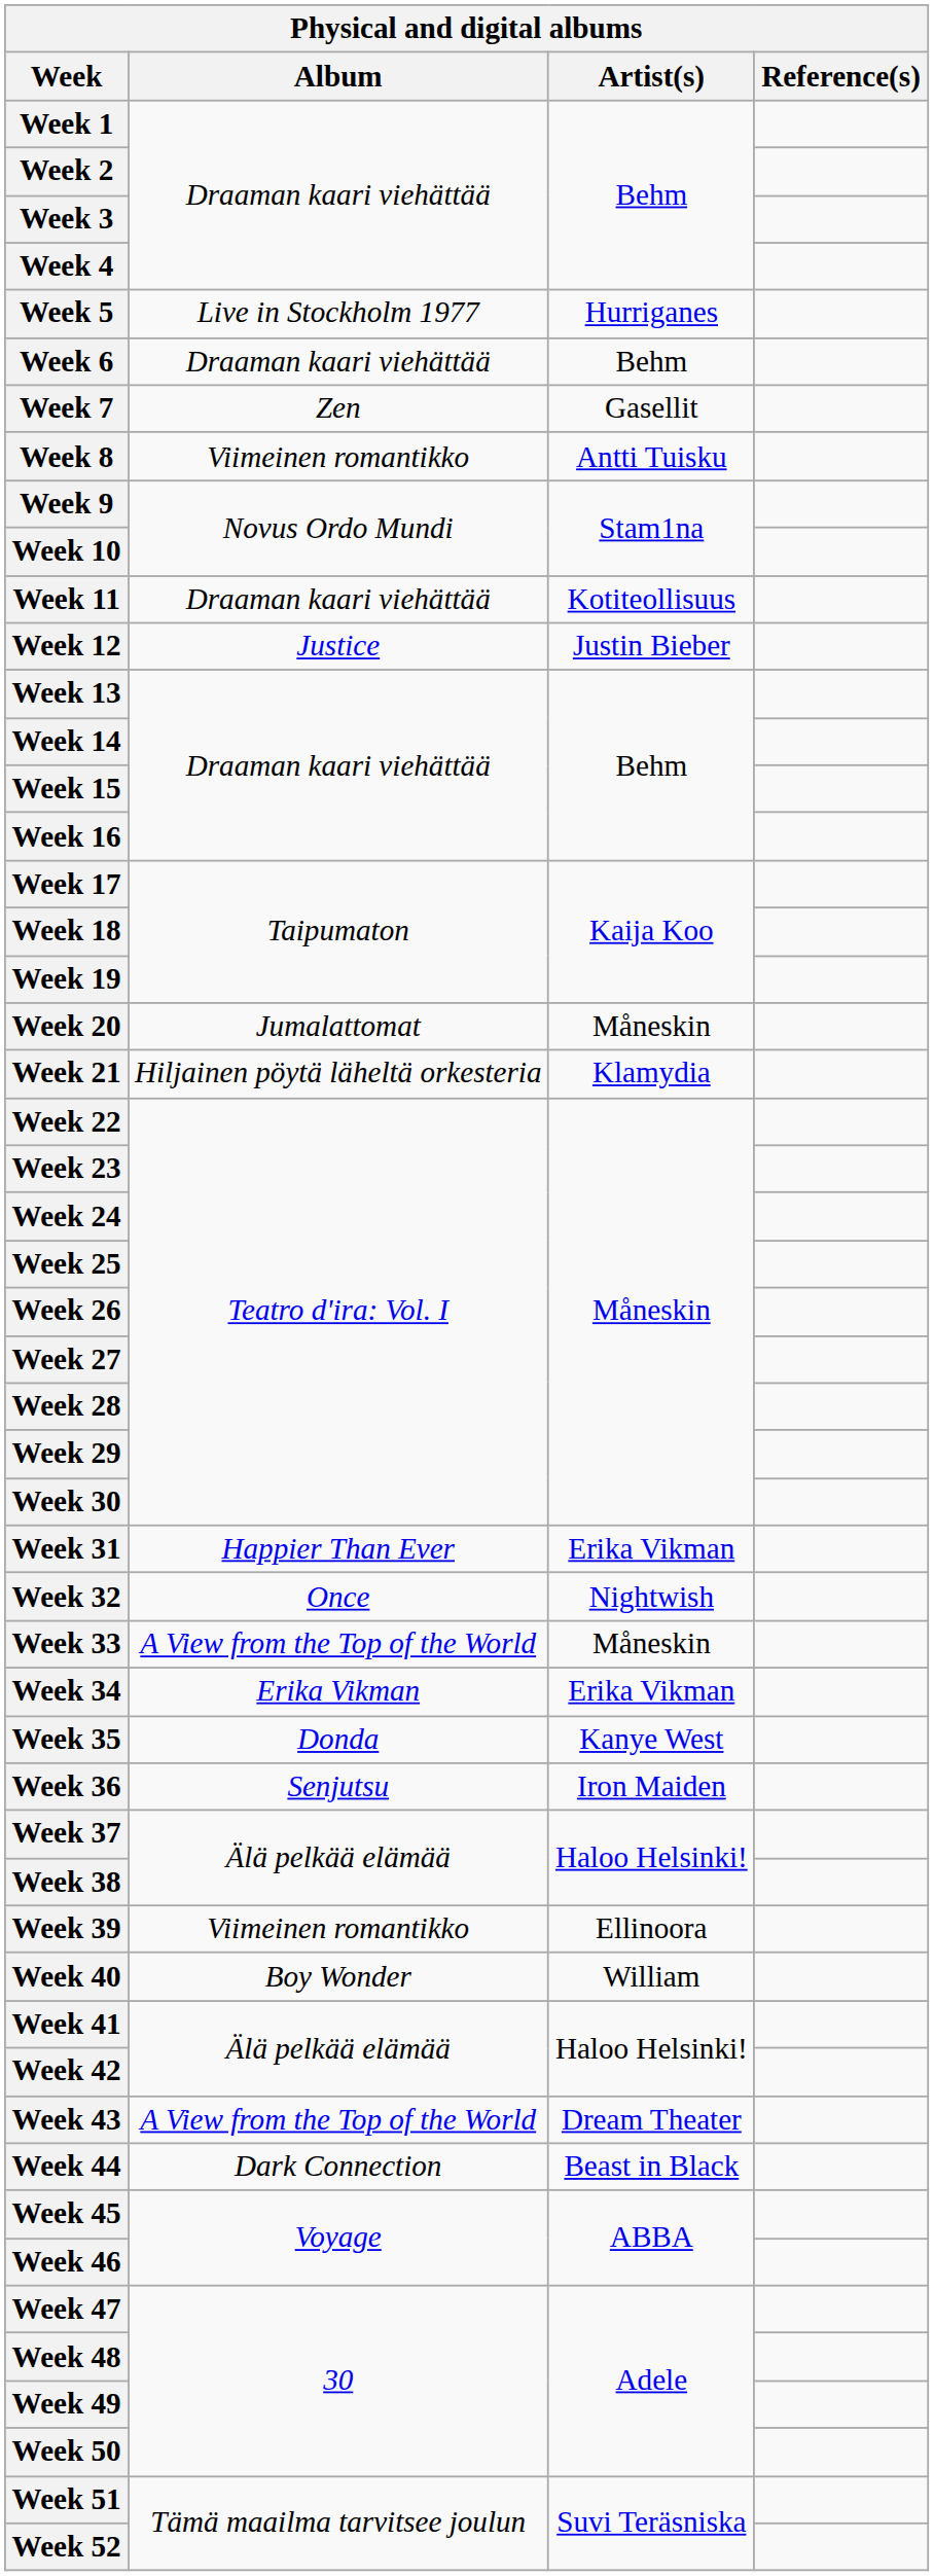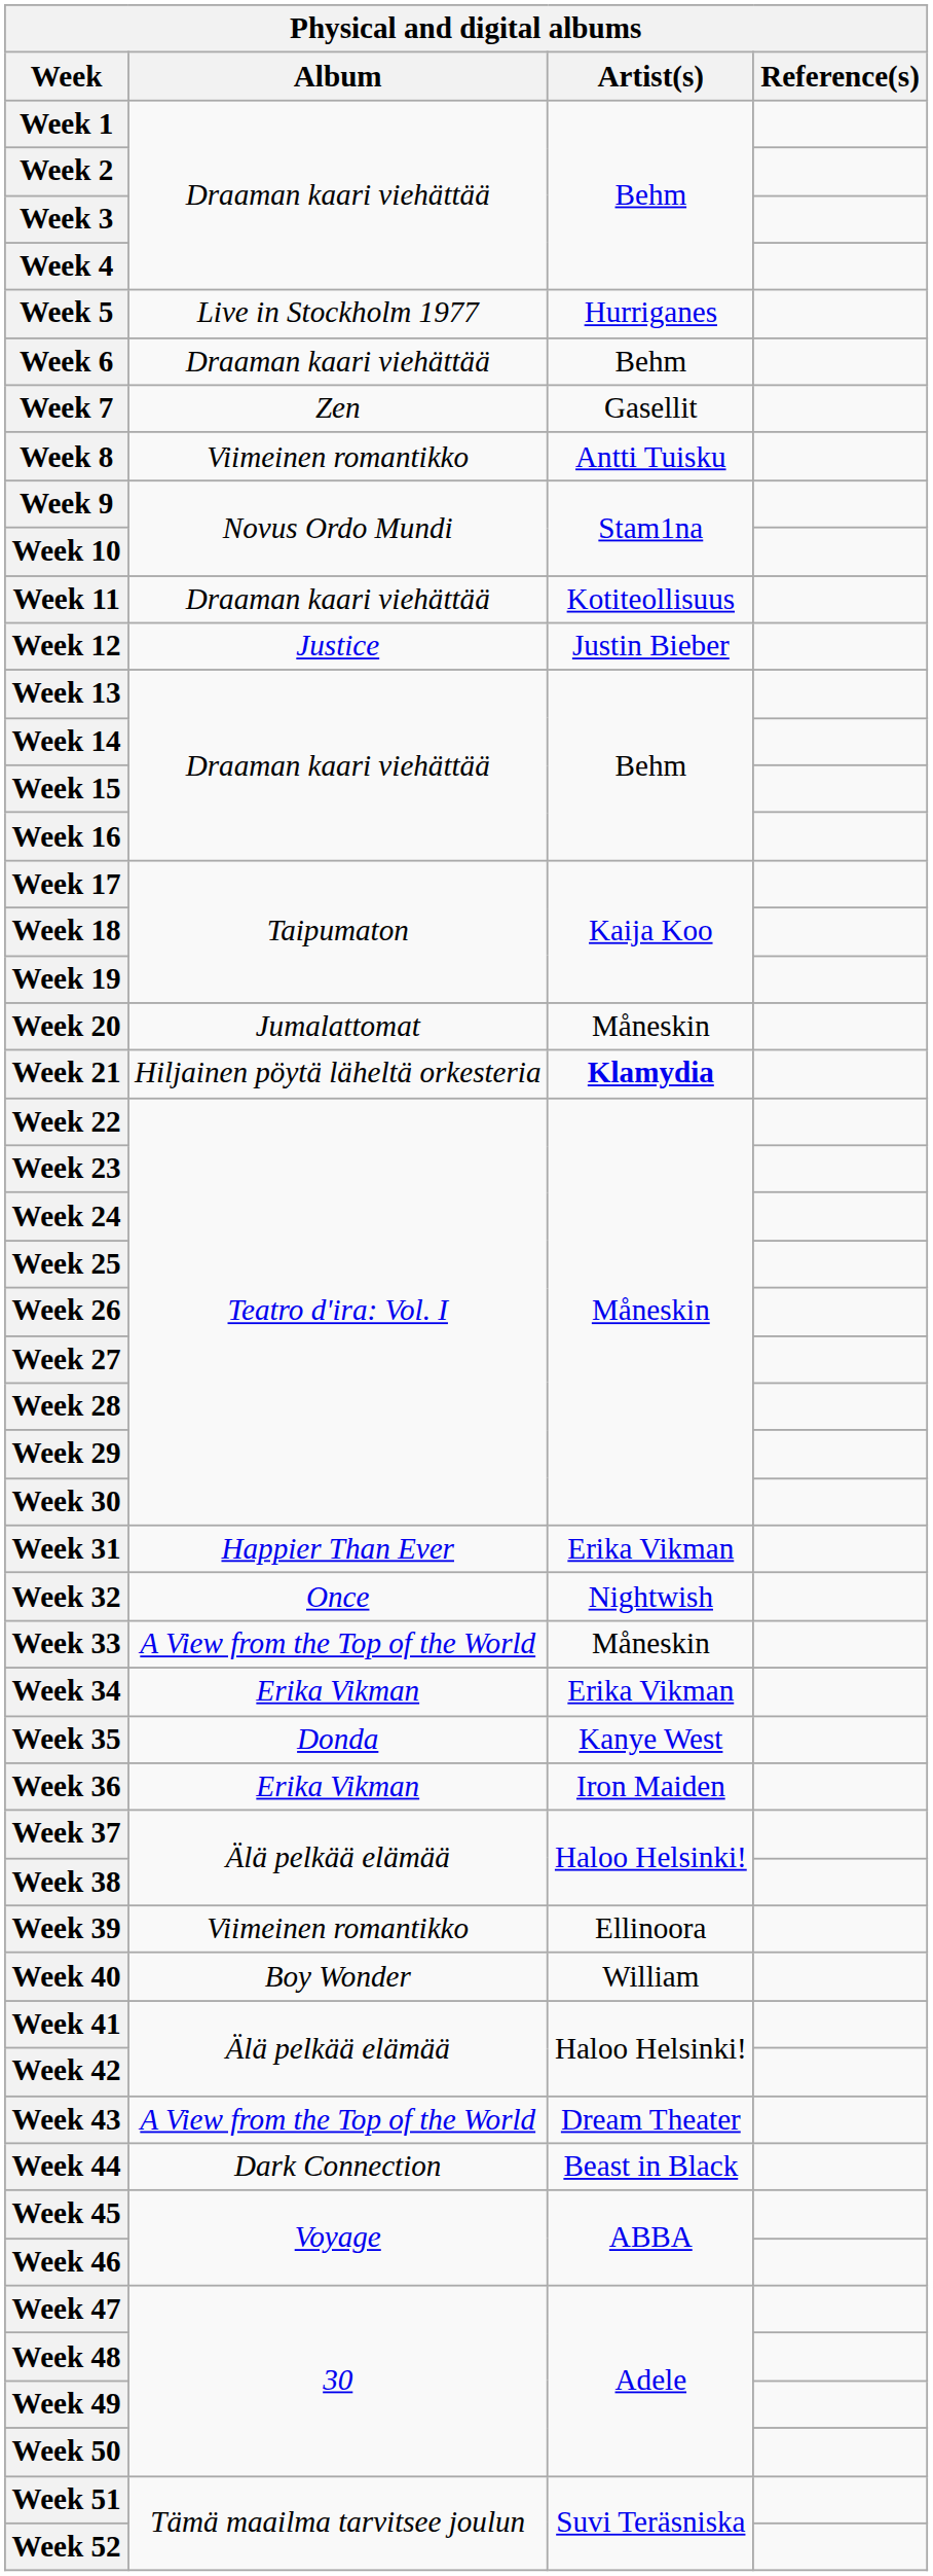 <table class="wikitable plainrowheaders">
 <tr>
 <th colspan="4">Physical and digital albums</th>
 </tr>
 <tr>
 <th>Week</th>
 <th>Album</th>
 <th>Artist(s)</th>
 <th>Reference(s)</th>
 </tr>
 <tr>
 <th scope="row">Week 1</th>
 <td style="text-align: center;" rowspan="4"><em>Draaman kaari viehättää</em></td>
 <td style="text-align: center;" rowspan="4"><a href='#'>Behm</a></td>
 <td style="text-align: center;"></td>
 </tr>
 <tr>
 <th scope="row">Week 2</th>
 <td style="text-align: center;"></td>
 </tr>
 <tr>
 <th scope="row">Week 3</th>
 <td style="text-align: center;"></td>
 </tr>
 <tr>
 <th scope="row">Week 4</th>
 <td style="text-align: center;"></td>
 </tr>
 <tr>
 <th scope="row">Week 5</th>
 <td style="text-align: center;"><em>Live in Stockholm 1977</em></td>
 <td style="text-align: center;"><a href='#'>Hurriganes</a></td>
 <td style="text-align: center;"></td>
 </tr>
 <tr>
 <th scope="row">Week 6</th>
 <td style="text-align: center;"><em>Draaman kaari viehättää</em></td>
 <td style="text-align: center;">Behm</td>
 <td style="text-align: center;"></td>
 </tr>
 <tr>
 <th scope="row">Week 7</th>
 <td style="text-align: center;"><em>Zen</em></td>
 <td style="text-align: center;">Gasellit</td>
 <td style="text-align: center;"></td>
 </tr>
 <tr>
 <th scope="row">Week 8</th>
 <td style="text-align: center;"><em>Viimeinen romantikko</em></td>
 <td style="text-align: center;"><a href='#'>Antti Tuisku</a></td>
 <td style="text-align: center;"></td>
 </tr>
 <tr>
 <th scope="row">Week 9</th>
 <td style="text-align: center;" rowspan="2"><em>Novus Ordo Mundi</em></td>
 <td style="text-align: center;" rowspan="2"><a href='#'>Stam1na</a></td>
 <td style="text-align: center;"></td>
 </tr>
 <tr>
 <th scope="row">Week 10</th>
 <td style="text-align: center;"></td>
 </tr>
 <tr>
 <th scope="row">Week 11</th>
 <td style="text-align: center;"><em>Draaman kaari viehättää</em></td>
 <td style="text-align: center;"><a href='#'>Kotiteollisuus</a></td>
 <td style="text-align: center;"></td>
 </tr>
 <tr>
 <th scope="row">Week 12</th>
 <td style="text-align: center;"><em><a href='#'>Justice</a></em></td>
 <td style="text-align: center;"><a href='#'>Justin Bieber</a></td>
 <td style="text-align: center;"></td>
 </tr>
 <tr>
 <th scope="row">Week 13</th>
 <td style="text-align: center;" rowspan="4"><em>Draaman kaari viehättää</em></td>
 <td style="text-align: center;" rowspan="4">Behm</td>
 <td style="text-align: center;"></td>
 </tr>
 <tr>
 <th scope="row">Week 14</th>
 <td style="text-align: center;"></td>
 </tr>
 <tr>
 <th scope="row">Week 15</th>
 <td style="text-align: center;"></td>
 </tr>
 <tr>
 <th scope="row">Week 16</th>
 <td style="text-align: center;"></td>
 </tr>
 <tr>
 <th scope="row">Week 17</th>
 <td style="text-align: center;" rowspan="3"><em>Taipumaton</em></td>
 <td style="text-align: center;" rowspan="3"><a href='#'>Kaija Koo</a></td>
 <td style="text-align: center;"></td>
 </tr>
 <tr>
 <th scope="row">Week 18</th>
 <td style="text-align: center;"></td>
 </tr>
 <tr>
 <th scope="row">Week 19</th>
 <td style="text-align: center;"></td>
 </tr>
 <tr>
 <th scope="row">Week 20</th>
 <td style="text-align: center;"><em>Jumalattomat</em></td>
 <td style="text-align: center;">Måneskin</td>
 <td style="text-align: center;"></td>
 </tr>
 <tr>
 <th scope="row">Week 21</th>
 <td style="text-align: center;"><em>Hiljainen pöytä läheltä orkesteria</em></td>
-<td style="text-align: center;"><a href='#'>Klamydia</a></td>
+<td style="text-align: center;"><strong><a href='#'>Klamydia</a></strong></td>
 <td style="text-align: center;"></td>
 </tr>
 <tr>
 <th scope="row">Week 22</th>
 <td style="text-align: center;" rowspan="9"><em><a href='#'>Teatro d'ira: Vol. I</a></em></td>
 <td style="text-align: center;" rowspan="9"><a href='#'>Måneskin</a></td>
 <td style="text-align: center;"></td>
 </tr>
 <tr>
 <th scope="row">Week 23</th>
 <td style="text-align: center;"></td>
 </tr>
 <tr>
 <th scope="row">Week 24</th>
 <td style="text-align: center;"></td>
 </tr>
 <tr>
 <th scope="row">Week 25</th>
 <td style="text-align: center;"></td>
 </tr>
 <tr>
 <th scope="row">Week 26</th>
 <td style="text-align: center;"></td>
 </tr>
 <tr>
 <th scope="row">Week 27</th>
 <td style="text-align: center;"></td>
 </tr>
 <tr>
 <th scope="row">Week 28</th>
 <td style="text-align: center;"></td>
 </tr>
 <tr>
 <th scope="row">Week 29</th>
 <td style="text-align: center;"></td>
 </tr>
 <tr>
 <th scope="row">Week 30</th>
 <td style="text-align: center;"></td>
 </tr>
 <tr>
 <th scope="row">Week 31</th>
 <td style="text-align: center;"><em><a href='#'>Happier Than Ever</a></em></td>
 <td style="text-align: center;"><a href='#'>Erika Vikman</a></td>
 <td style="text-align: center;"></td>
 </tr>
 <tr>
 <th scope="row">Week 32</th>
 <td style="text-align: center;"><em><a href='#'>Once</a></em></td>
 <td style="text-align: center;"><a href='#'>Nightwish</a></td>
 <td style="text-align: center;"></td>
 </tr>
 <tr>
 <th scope="row">Week 33</th>
 <td style="text-align: center;"><em><a href='#'>A View from the Top of the World</a></em></td>
 <td style="text-align: center;">Måneskin</td>
 <td style="text-align: center;"></td>
 </tr>
 <tr>
 <th scope="row">Week 34</th>
 <td style="text-align: center;"><em><a href='#'>Erika Vikman</a></em></td>
 <td style="text-align: center;"><a href='#'>Erika Vikman</a></td>
 <td style="text-align: center;"></td>
 </tr>
 <tr>
 <th scope="row">Week 35</th>
 <td style="text-align: center;"><em><a href='#'>Donda</a></em></td>
 <td style="text-align: center;"><a href='#'>Kanye West</a></td>
 <td style="text-align: center;"></td>
 </tr>
 <tr>
 <th scope="row">Week 36</th>
-<td style="text-align: center;"><em><a href='#'>Senjutsu</a></em></td>
+<td style="text-align: center;"><em><a href='#'>Erika Vikman</a></em></td>
 <td style="text-align: center;"><a href='#'>Iron Maiden</a></td>
 <td style="text-align: center;"></td>
 </tr>
 <tr>
 <th scope="row">Week 37</th>
 <td style="text-align: center;" rowspan="2"><em>Älä pelkää elämää</em></td>
 <td style="text-align: center;" rowspan="2"><a href='#'>Haloo Helsinki!</a></td>
 <td style="text-align: center;"></td>
 </tr>
 <tr>
 <th scope="row">Week 38</th>
 <td style="text-align: center;"></td>
 </tr>
 <tr>
 <th scope="row">Week 39</th>
 <td style="text-align: center;"><em>Viimeinen romantikko</em></td>
 <td style="text-align: center;">Ellinoora</td>
 <td style="text-align: center;"></td>
 </tr>
 <tr>
 <th scope="row">Week 40</th>
 <td style="text-align: center;"><em>Boy Wonder</em></td>
 <td style="text-align: center;">William</td>
 <td style="text-align: center;"></td>
 </tr>
 <tr>
 <th scope="row">Week 41</th>
 <td style="text-align: center;" rowspan="2"><em>Älä pelkää elämää</em></td>
 <td style="text-align: center;" rowspan="2">Haloo Helsinki!</td>
 <td style="text-align: center;"></td>
 </tr>
 <tr>
 <th scope="row">Week 42</th>
 <td style="text-align: center;"></td>
 </tr>
 <tr>
 <th scope="row">Week 43</th>
 <td style="text-align: center;"><em><a href='#'>A View from the Top of the World</a></em></td>
 <td style="text-align: center;"><a href='#'>Dream Theater</a></td>
 <td style="text-align: center;"></td>
 </tr>
 <tr>
 <th scope="row">Week 44</th>
 <td style="text-align: center;"><em>Dark Connection</em></td>
 <td style="text-align: center;"><a href='#'>Beast in Black</a></td>
 <td style="text-align: center;"></td>
 </tr>
 <tr>
 <th scope="row">Week 45</th>
 <td style="text-align: center;" rowspan="2"><em><a href='#'>Voyage</a></em></td>
 <td style="text-align: center;" rowspan="2"><a href='#'>ABBA</a></td>
 <td style="text-align: center;"></td>
 </tr>
 <tr>
 <th scope="row">Week 46</th>
 <td style="text-align: center;"></td>
 </tr>
 <tr>
 <th scope="row">Week 47</th>
 <td style="text-align: center;" rowspan="4"><em><a href='#'>30</a></em></td>
 <td style="text-align: center;" rowspan="4"><a href='#'>Adele</a></td>
 <td style="text-align: center;"></td>
 </tr>
 <tr>
 <th scope="row">Week 48</th>
 <td style="text-align: center;"></td>
 </tr>
 <tr>
 <th scope="row">Week 49</th>
 <td style="text-align: center;"></td>
 </tr>
 <tr>
 <th scope="row">Week 50</th>
 <td style="text-align: center;"></td>
 </tr>
 <tr>
 <th scope="row">Week 51</th>
 <td style="text-align: center;" rowspan="2"><em>Tämä maailma tarvitsee joulun</em></td>
 <td style="text-align: center;" rowspan="2"><a href='#'>Suvi Teräsniska</a></td>
 <td style="text-align: center;"></td>
 </tr>
 <tr>
 <th scope="row">Week 52</th>
 <td style="text-align: center;"></td>
 </tr>
 </table>
